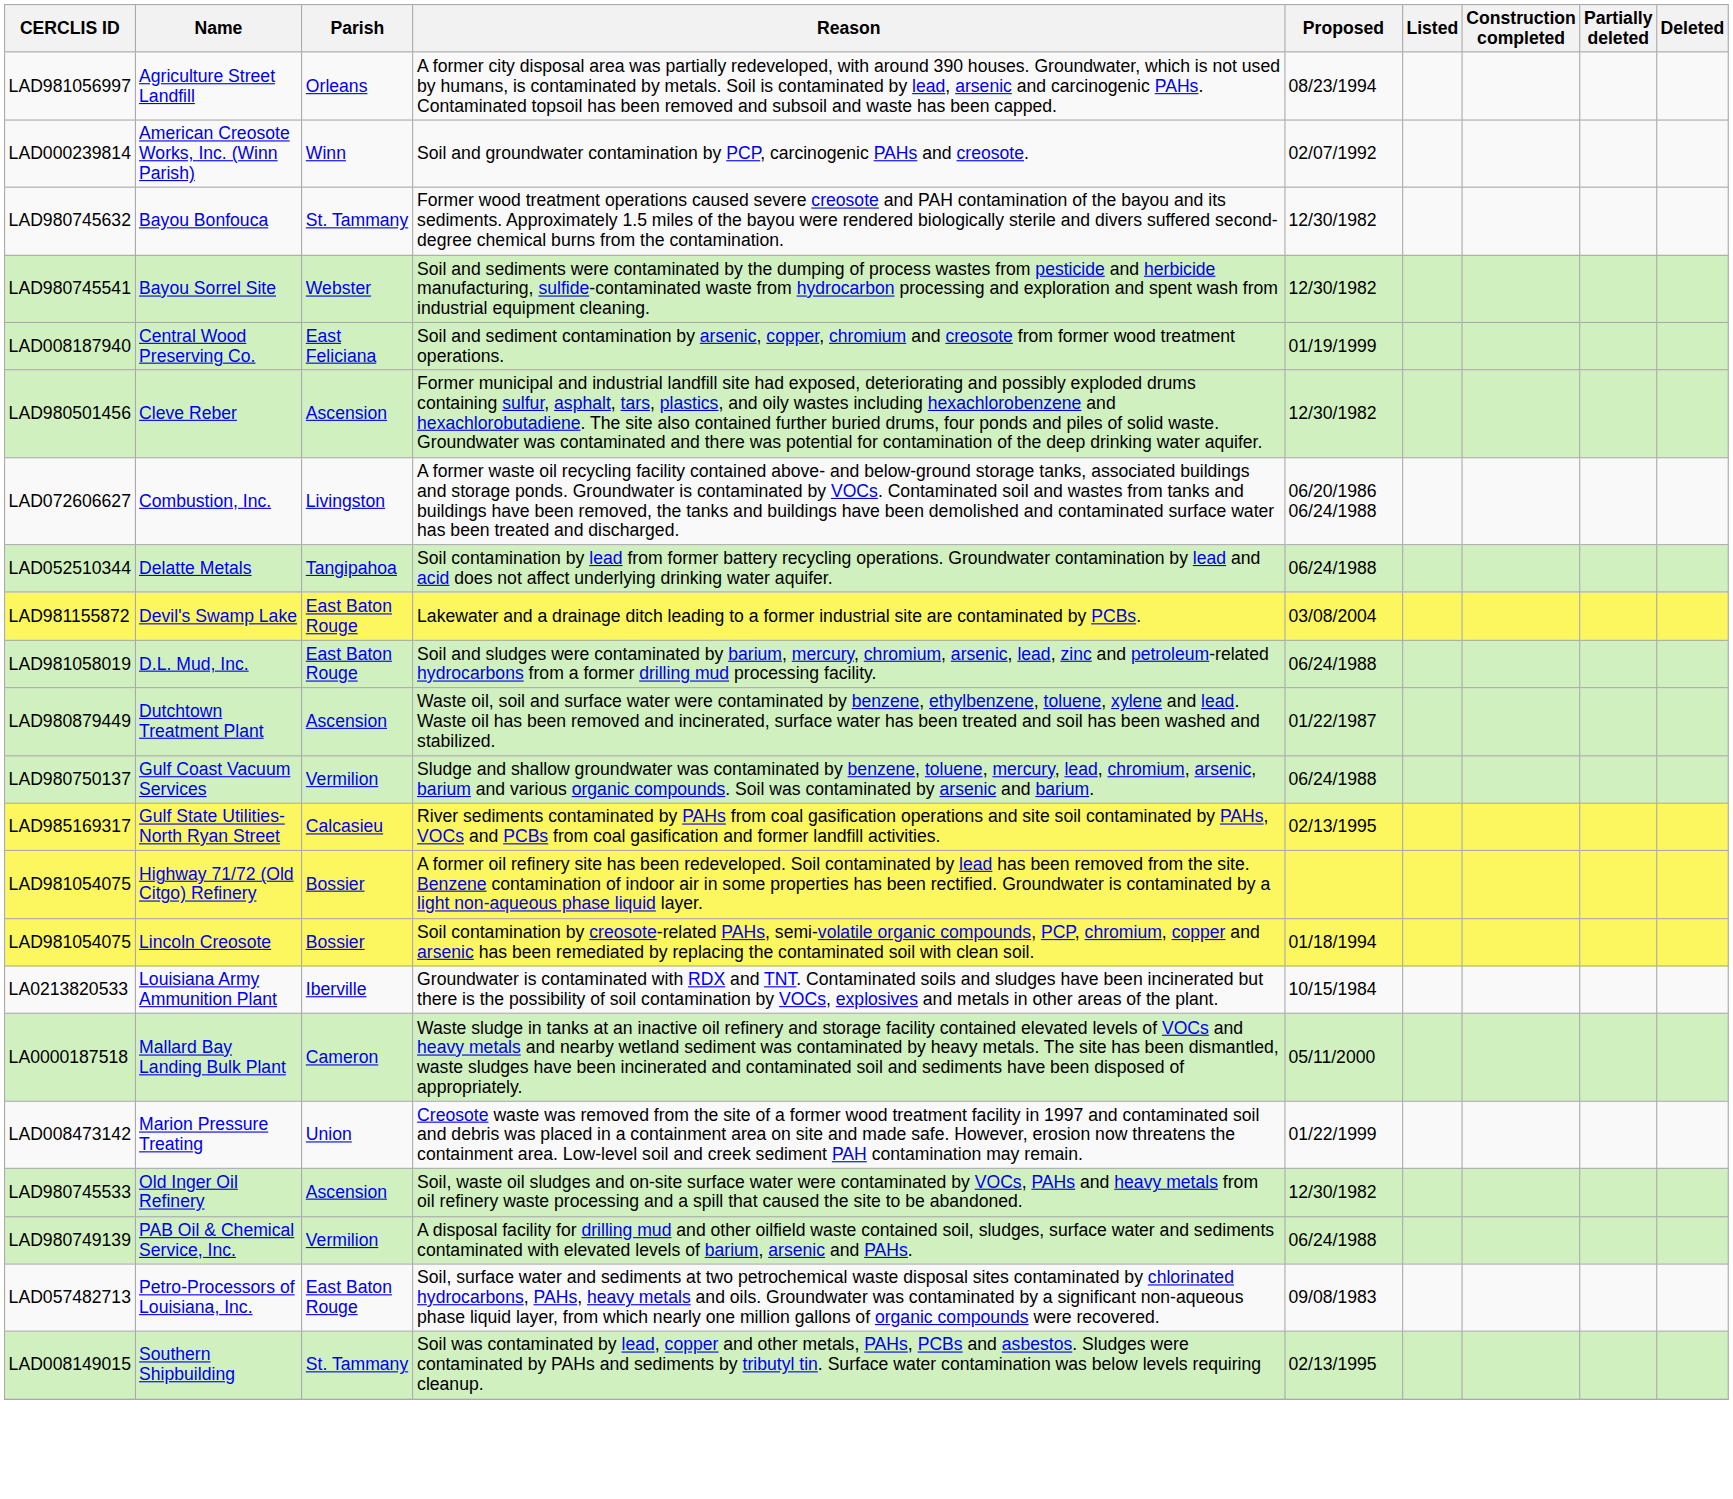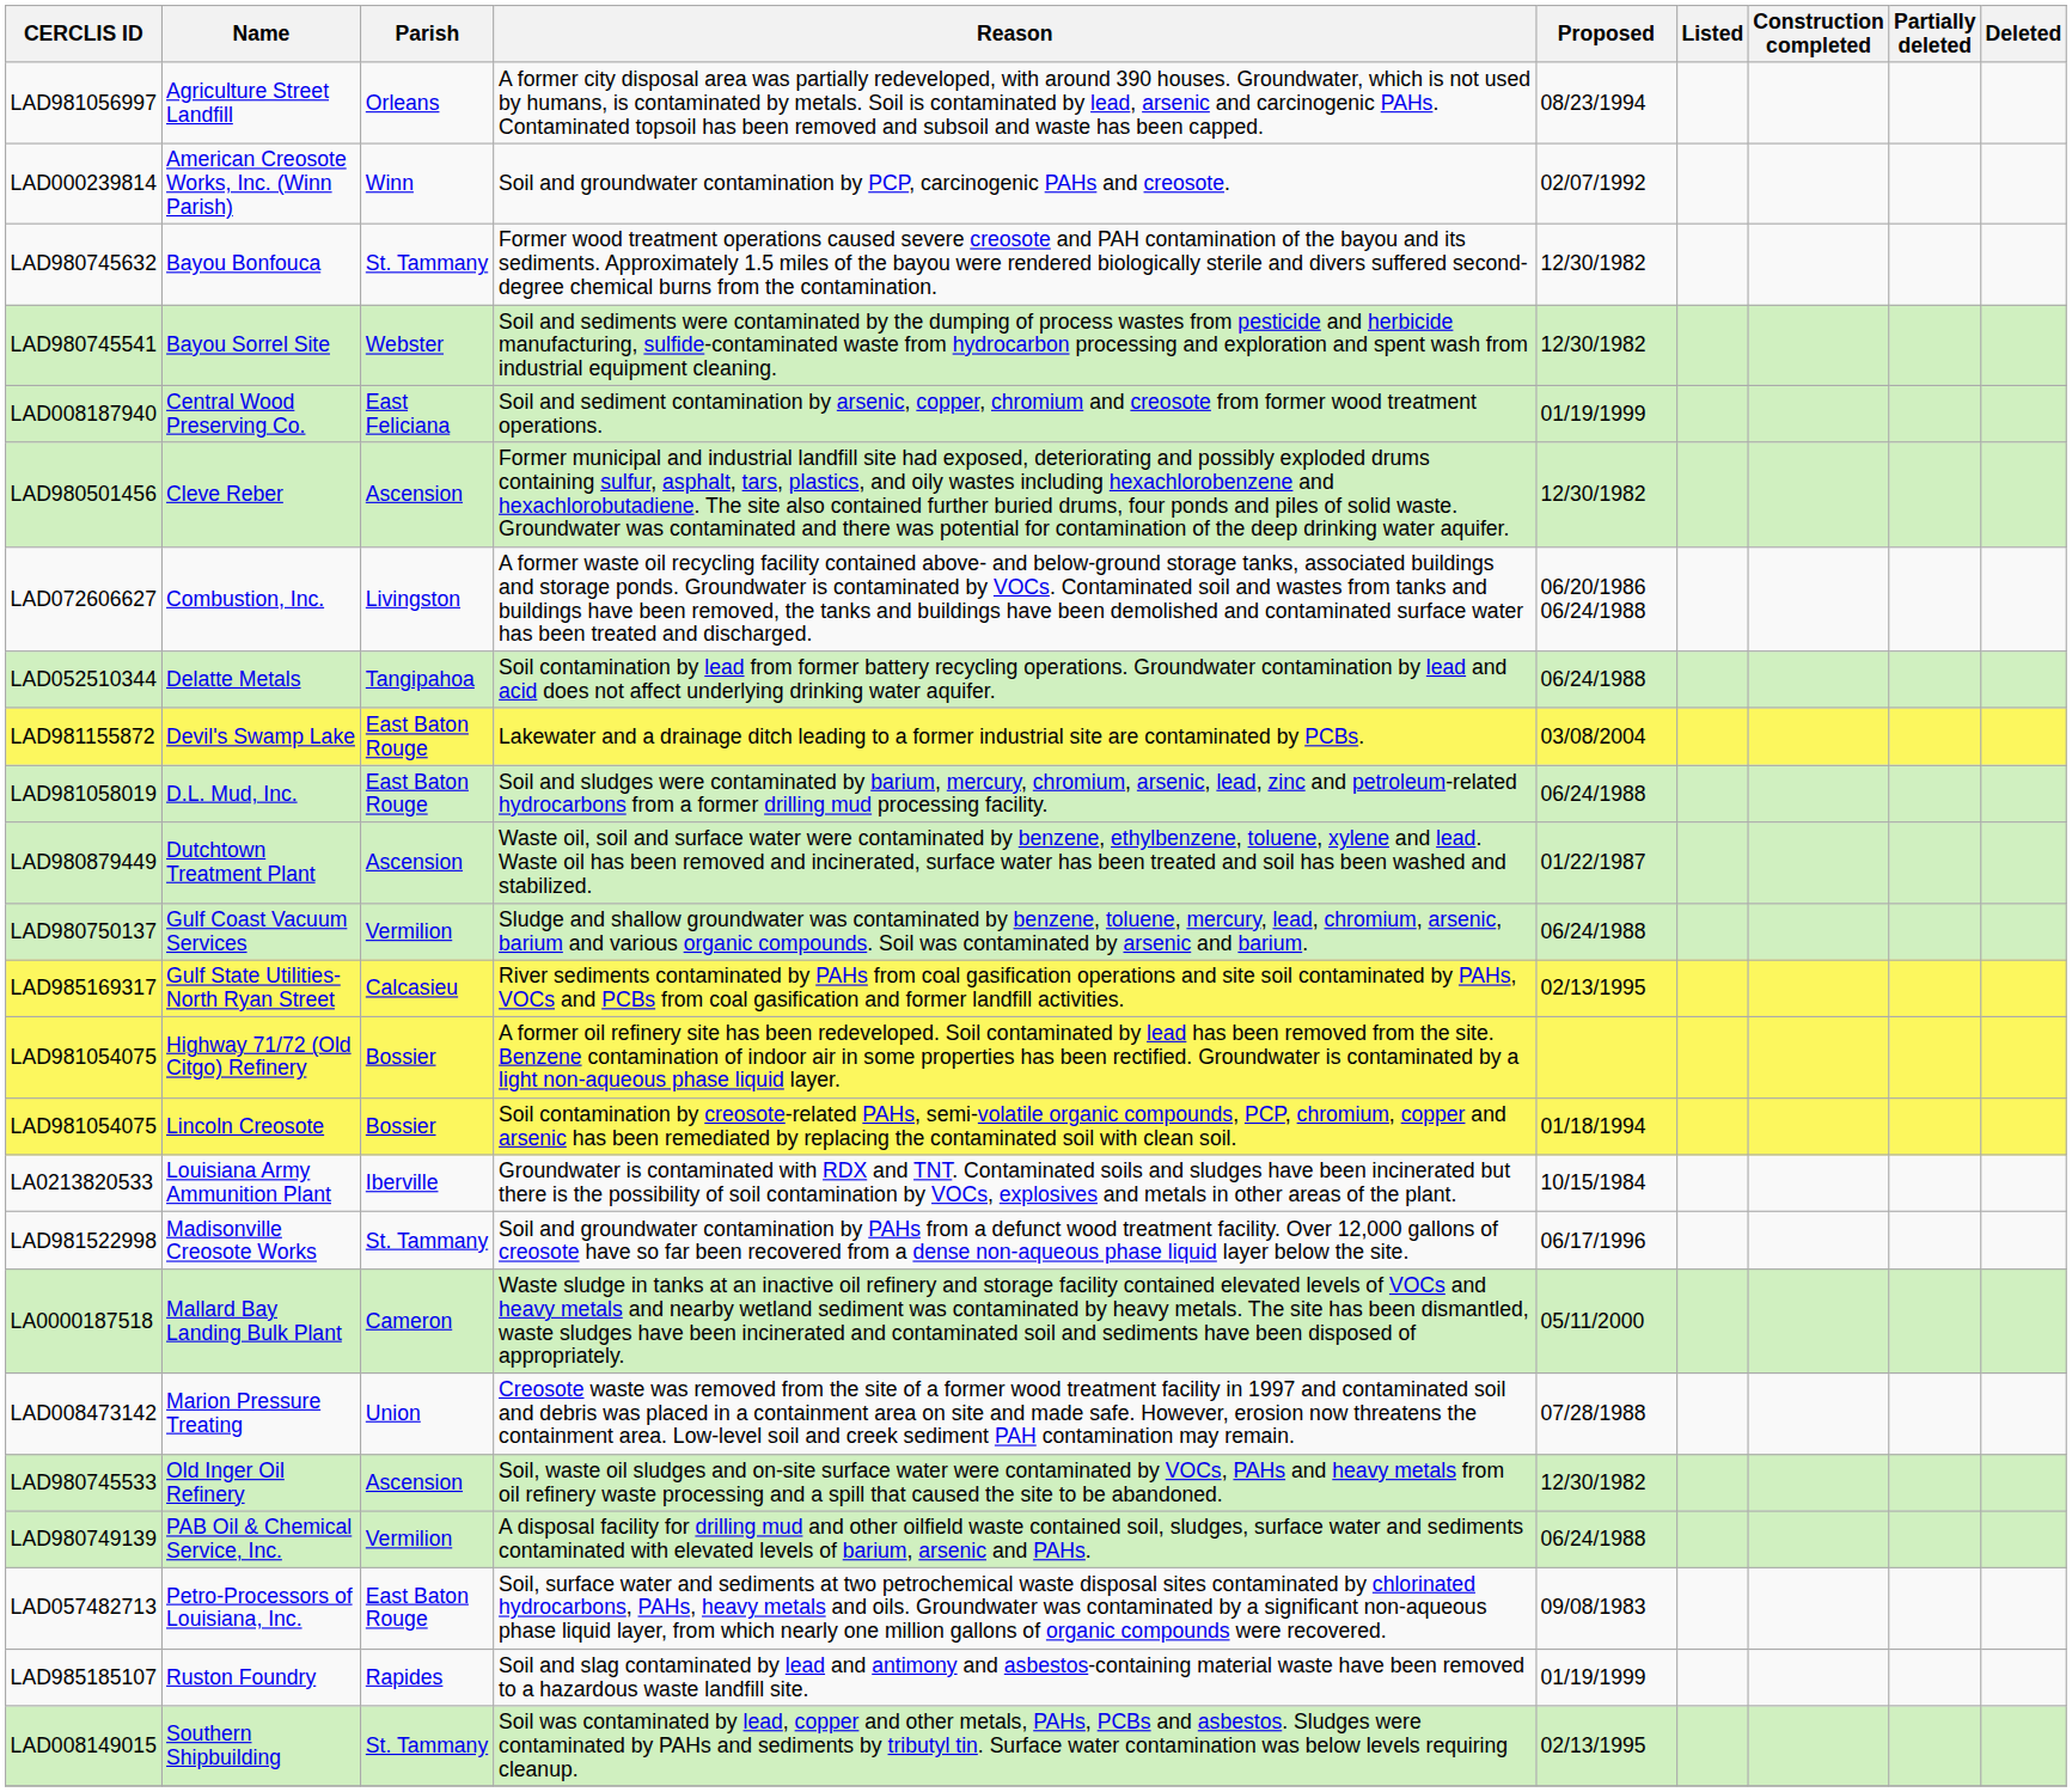 <table class="wikitable sortable">
 <tr>
 <th>CERCLIS ID</th>
 <th>Name</th>
 <th>Parish</th>
 <th>Reason</th>
 <th>Proposed</th>
 <th>Listed</th>
 <th>Construction<br>completed</th>
 <th>Partially<br>deleted</th>
 <th>Deleted</th>
 </tr>
 <tr>
 <td>LAD981056997</td>
 <td><a href='#'>Agriculture Street Landfill</a></td>
 <td><a href='#'>Orleans</a></td>
 <td>A former city disposal area was partially redeveloped, with around 390 houses.  Groundwater, which is not used by humans, is contaminated by metals.  Soil is contaminated by <a href='#'>lead</a>, <a href='#'>arsenic</a> and carcinogenic <a href='#'>PAHs</a>.  Contaminated topsoil has been removed and subsoil and waste has been capped.</td>
 <td>08/23/1994</td>
 <td></td>
 <td></td>
 <td></td>
 <td></td>
 </tr>
 <tr>
 <td>LAD000239814</td>
 <td><a href='#'>American Creosote Works, Inc. (Winn Parish)</a></td>
 <td><a href='#'>Winn</a></td>
 <td>Soil and groundwater contamination by <a href='#'>PCP</a>, carcinogenic <a href='#'>PAHs</a> and <a href='#'>creosote</a>.</td>
 <td>02/07/1992</td>
 <td></td>
 <td></td>
 <td></td>
 <td></td>
 </tr>
 <tr>
 <td>LAD980745632</td>
 <td><a href='#'>Bayou Bonfouca</a></td>
 <td><a href='#'>St. Tammany</a></td>
 <td>Former wood treatment operations caused severe <a href='#'>creosote</a> and PAH contamination of the bayou and its sediments.  Approximately 1.5 miles of the bayou were rendered biologically sterile and divers suffered second-degree chemical burns from the contamination.</td>
 <td>12/30/1982</td>
 <td></td>
 <td></td>
 <td></td>
 <td></td>
 </tr>
 <tr style="background:#d0f0c0">
 <td>LAD980745541</td>
 <td><a href='#'>Bayou Sorrel Site</a></td>
 <td><a href='#'>Webster</a></td>
 <td>Soil and sediments were contaminated by the dumping of process wastes from <a href='#'>pesticide</a> and <a href='#'>herbicide</a> manufacturing, <a href='#'>sulfide</a>-contaminated waste from <a href='#'>hydrocarbon</a> processing and exploration and spent wash from industrial equipment cleaning.</td>
 <td>12/30/1982</td>
 <td></td>
 <td></td>
 <td></td>
 <td></td>
 </tr>
 <tr style="background:#d0f0c0">
 <td>LAD008187940</td>
 <td><a href='#'>Central Wood Preserving Co.</a></td>
 <td><a href='#'>East Feliciana</a></td>
 <td>Soil and sediment contamination by <a href='#'>arsenic</a>, <a href='#'>copper</a>, <a href='#'>chromium</a> and <a href='#'>creosote</a> from former wood treatment operations.</td>
 <td>01/19/1999</td>
 <td></td>
 <td></td>
 <td></td>
 <td></td>
 </tr>
 <tr style="background:#d0f0c0">
 <td>LAD980501456</td>
 <td><a href='#'>Cleve Reber</a></td>
 <td><a href='#'>Ascension</a></td>
 <td>Former municipal and industrial landfill site had exposed, deteriorating and possibly exploded drums containing <a href='#'>sulfur</a>, <a href='#'>asphalt</a>, <a href='#'>tars</a>, <a href='#'>plastics</a>, and oily wastes including <a href='#'>hexachlorobenzene</a> and <a href='#'>hexachlorobutadiene</a>.  The site also contained further buried drums, four ponds and piles of solid waste.  Groundwater was contaminated and there was potential for contamination of the deep drinking water aquifer.</td>
 <td>12/30/1982</td>
 <td></td>
 <td></td>
 <td></td>
 <td></td>
 </tr>
 <tr>
 <td>LAD072606627</td>
 <td><a href='#'>Combustion, Inc.</a></td>
 <td><a href='#'>Livingston</a></td>
 <td>A former waste oil recycling facility contained above- and below-ground storage tanks, associated buildings and storage ponds.  Groundwater is contaminated by <a href='#'>VOCs</a>.  Contaminated soil and wastes from tanks and buildings have been removed, the tanks and buildings have been demolished and contaminated surface water has been treated and discharged.</td>
 <td>06/20/1986 06/24/1988</td>
 <td></td>
 <td></td>
 <td></td>
 <td></td>
 </tr>
 <tr style="background:#d0f0c0">
 <td>LAD052510344</td>
 <td><a href='#'>Delatte Metals</a></td>
 <td><a href='#'>Tangipahoa</a></td>
 <td>Soil contamination by <a href='#'>lead</a> from former battery recycling operations.  Groundwater contamination by <a href='#'>lead</a> and <a href='#'>acid</a> does not affect underlying drinking water aquifer.</td>
 <td>06/24/1988</td>
 <td></td>
 <td></td>
 <td></td>
 <td></td>
 </tr>
 <tr style="background:#fcf75e">
 <td>LAD981155872</td>
 <td><a href='#'>Devil's Swamp Lake</a></td>
 <td><a href='#'>East Baton Rouge</a></td>
 <td>Lakewater and a drainage ditch leading to a former industrial site are contaminated by <a href='#'>PCBs</a>.</td>
 <td>03/08/2004</td>
 <td></td>
 <td></td>
 <td></td>
 <td></td>
 </tr>
 <tr style="background:#d0f0c0">
 <td>LAD981058019</td>
 <td><a href='#'>D.L. Mud, Inc.</a></td>
 <td><a href='#'>East Baton Rouge</a></td>
 <td>Soil and sludges were contaminated by <a href='#'>barium</a>, <a href='#'>mercury</a>, <a href='#'>chromium</a>, <a href='#'>arsenic</a>, <a href='#'>lead</a>, <a href='#'>zinc</a> and <a href='#'>petroleum</a>-related <a href='#'>hydrocarbons</a> from a former <a href='#'>drilling mud</a> processing facility.</td>
 <td>06/24/1988</td>
 <td></td>
 <td></td>
 <td></td>
 <td></td>
 </tr>
 <tr style="background:#d0f0c0">
 <td>LAD980879449</td>
 <td><a href='#'>Dutchtown Treatment Plant</a></td>
 <td><a href='#'>Ascension</a></td>
 <td>Waste oil, soil and surface water were contaminated by <a href='#'>benzene</a>, <a href='#'>ethylbenzene</a>, <a href='#'>toluene</a>, <a href='#'>xylene</a> and <a href='#'>lead</a>.  Waste oil has been removed and incinerated, surface water has been treated and soil has been washed and stabilized.</td>
 <td>01/22/1987</td>
 <td></td>
 <td></td>
 <td></td>
 <td></td>
 </tr>
 <tr style="background:#d0f0c0">
 <td>LAD980750137</td>
 <td><a href='#'>Gulf Coast Vacuum Services</a></td>
 <td><a href='#'>Vermilion</a></td>
 <td>Sludge and shallow groundwater was contaminated by <a href='#'>benzene</a>, <a href='#'>toluene</a>, <a href='#'>mercury</a>, <a href='#'>lead</a>, <a href='#'>chromium</a>, <a href='#'>arsenic</a>, <a href='#'>barium</a> and various <a href='#'>organic compounds</a>.  Soil was contaminated by <a href='#'>arsenic</a> and <a href='#'>barium</a>.</td>
 <td>06/24/1988</td>
 <td></td>
 <td></td>
 <td></td>
 <td></td>
 </tr>
 <tr style="background:#fcf75e">
 <td>LAD985169317</td>
 <td><a href='#'>Gulf State Utilities-North Ryan Street</a></td>
 <td><a href='#'>Calcasieu</a></td>
 <td>River sediments contaminated by <a href='#'>PAHs</a> from coal gasification operations and site soil contaminated by <a href='#'>PAHs</a>, <a href='#'>VOCs</a> and <a href='#'>PCBs</a> from coal gasification and former landfill activities.</td>
 <td>02/13/1995</td>
 <td></td>
 <td></td>
 <td></td>
 <td></td>
 </tr>
 <tr style="background:#fcf75e">
 <td>LAD981054075</td>
 <td><a href='#'>Highway 71/72 (Old Citgo) Refinery</a></td>
 <td><a href='#'>Bossier</a></td>
 <td>A former oil refinery site has been redeveloped.  Soil contaminated by <a href='#'>lead</a> has been removed from the site.  <a href='#'>Benzene</a> contamination of indoor air in some properties has been rectified.  Groundwater is contaminated by a <a href='#'>light non-aqueous phase liquid</a> layer.</td>
 <td></td>
 <td></td>
 <td></td>
 <td></td>
 <td></td>
 </tr>
 <tr style="background:#fcf75e">
 <td>LAD981054075</td>
 <td><a href='#'>Lincoln Creosote</a></td>
 <td><a href='#'>Bossier</a></td>
 <td>Soil contamination by <a href='#'>creosote</a>-related <a href='#'>PAHs</a>, semi-<a href='#'>volatile organic compounds</a>, <a href='#'>PCP</a>, <a href='#'>chromium</a>, <a href='#'>copper</a> and <a href='#'>arsenic</a> has been remediated by replacing the contaminated soil with clean soil.</td>
 <td>01/18/1994</td>
 <td></td>
 <td></td>
 <td></td>
 <td></td>
 </tr>
 <tr>
 <td>LA0213820533</td>
 <td><a href='#'>Louisiana Army Ammunition Plant</a></td>
 <td><a href='#'>Iberville</a></td>
 <td>Groundwater is contaminated with <a href='#'>RDX</a> and <a href='#'>TNT</a>.  Contaminated soils and sludges have been incinerated but there is the possibility of soil contamination by <a href='#'>VOCs</a>, <a href='#'>explosives</a> and metals in other areas of the plant.</td>
 <td>10/15/1984</td>
 <td></td>
 <td></td>
 <td></td>
 <td></td>
 </tr>
+<tr>
+<td>LAD981522998</td>
+<td><a href='#'>Madisonville Creosote Works</a></td>
+<td><a href='#'>St. Tammany</a></td>
+<td>Soil and groundwater contamination by <a href='#'>PAHs</a> from a defunct wood treatment facility.  Over 12,000 gallons of <a href='#'>creosote</a> have so far been recovered from a <a href='#'>dense non-aqueous phase liquid</a> layer below the site.</td>
+<td>06/17/1996</td>
+<td></td>
+<td></td>
+<td></td>
+<td></td>
+</tr>
 <tr style="background:#d0f0c0">
 <td>LA0000187518</td>
 <td><a href='#'>Mallard Bay Landing Bulk Plant</a></td>
 <td><a href='#'>Cameron</a></td>
 <td>Waste sludge in tanks at an inactive oil refinery and storage facility contained elevated levels of <a href='#'>VOCs</a> and <a href='#'>heavy metals</a> and nearby wetland sediment was contaminated by heavy metals.  The site has been dismantled, waste sludges have been incinerated and contaminated soil and sediments have been disposed of appropriately.</td>
 <td>05/11/2000</td>
 <td></td>
 <td></td>
 <td></td>
 <td></td>
 </tr>
 <tr>
 <td>LAD008473142</td>
 <td><a href='#'>Marion Pressure Treating</a></td>
 <td><a href='#'>Union</a></td>
 <td><a href='#'>Creosote</a> waste was removed from the site of a former wood treatment facility in 1997 and contaminated soil and debris was placed in a containment area on site and made safe.  However, erosion now threatens the containment area.  Low-level soil and creek sediment <a href='#'>PAH</a> contamination may remain.</td>
-<td>01/22/1999</td>
+<td>07/28/1988</td>
 <td></td>
 <td></td>
 <td></td>
 <td></td>
 </tr>
 <tr style="background:#d0f0c0">
 <td>LAD980745533</td>
 <td><a href='#'>Old Inger Oil Refinery</a></td>
 <td><a href='#'>Ascension</a></td>
 <td>Soil, waste oil sludges and on-site surface water were contaminated by <a href='#'>VOCs</a>, <a href='#'>PAHs</a> and <a href='#'>heavy metals</a> from oil refinery waste processing and a spill that caused the site to be abandoned.</td>
 <td>12/30/1982</td>
 <td></td>
 <td></td>
 <td></td>
 <td></td>
 </tr>
 <tr style="background:#d0f0c0">
 <td>LAD980749139</td>
 <td><a href='#'>PAB Oil & Chemical Service, Inc.</a></td>
 <td><a href='#'>Vermilion</a></td>
 <td>A disposal facility for <a href='#'>drilling mud</a> and other oilfield waste contained soil, sludges, surface water and sediments contaminated with elevated levels of <a href='#'>barium</a>, <a href='#'>arsenic</a> and <a href='#'>PAHs</a>.</td>
 <td>06/24/1988</td>
 <td></td>
 <td></td>
 <td></td>
 <td></td>
 </tr>
 <tr>
 <td>LAD057482713</td>
 <td><a href='#'>Petro-Processors of Louisiana, Inc.</a></td>
 <td><a href='#'>East Baton Rouge</a></td>
 <td>Soil, surface water and sediments at two petrochemical waste disposal sites contaminated by <a href='#'>chlorinated hydrocarbons</a>, <a href='#'>PAHs</a>, <a href='#'>heavy metals</a> and oils.  Groundwater was contaminated by a significant non-aqueous phase liquid layer, from which nearly one million gallons of <a href='#'>organic compounds</a> were recovered.</td>
 <td>09/08/1983</td>
 <td></td>
 <td></td>
 <td></td>
 <td></td>
 </tr>
+<tr>
+<td>LAD985185107</td>
+<td><a href='#'>Ruston Foundry</a></td>
+<td><a href='#'>Rapides</a></td>
+<td>Soil and slag contaminated by <a href='#'>lead</a> and <a href='#'>antimony</a> and <a href='#'>asbestos</a>-containing material waste have been removed to a hazardous waste landfill site.</td>
+<td>01/19/1999</td>
+<td></td>
+<td></td>
+<td></td>
+<td></td>
+</tr>
 <tr style="background:#d0f0c0">
 <td>LAD008149015</td>
 <td><a href='#'>Southern Shipbuilding</a></td>
 <td><a href='#'>St. Tammany</a></td>
 <td>Soil was contaminated by <a href='#'>lead</a>, <a href='#'>copper</a> and other metals, <a href='#'>PAHs</a>, <a href='#'>PCBs</a> and <a href='#'>asbestos</a>.  Sludges were contaminated by PAHs and sediments by <a href='#'>tributyl tin</a>.  Surface water contamination was below levels requiring cleanup.</td>
 <td>02/13/1995</td>
 <td></td>
 <td></td>
 <td></td>
 <td></td>
 </tr>
 <tr>
 </tr>
 </table>
